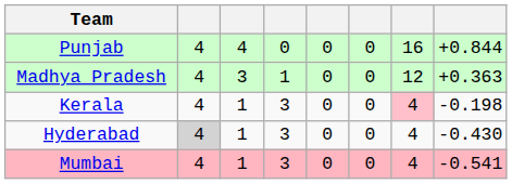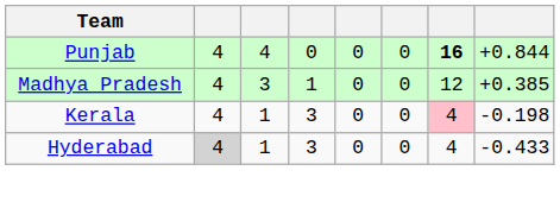 <table class="wikitable" style="text-align:center">
 <tr>
 <th style="width:120px">Team</th>
 <th style="width:25px"></th>
 <th style="width:25px"></th>
 <th style="width:25px"></th>
 <th style="width:25px"></th>
 <th style="width:25px"></th>
 <th style="width:25px"></th>
 <th style="width:40px;"></th>
 </tr>
 <tr style="background-color:#cfc">
 <td><a href='#'>Punjab</a></td>
 <td>4</td>
 <td>4</td>
 <td>0</td>
 <td>0</td>
 <td>0</td>
-<td>16</td>
+<td><strong>16</strong></td>
 <td>+0.844</td>
 </tr>
 <tr style="background-color:#cfc">
 <td><a href='#'>Madhya Pradesh</a></td>
 <td>4</td>
 <td>3</td>
 <td>1</td>
 <td>0</td>
 <td>0</td>
 <td>12</td>
-<td>+0.363</td>
+<td>+0.385</td>
 </tr>
 <tr>
 <td><a href='#'>Kerala</a></td>
 <td>4</td>
 <td>1</td>
 <td>3</td>
 <td>0</td>
 <td>0</td>
 <td style="background: pink;">4</td>
 <td>-0.198</td>
 </tr>
 <tr>
 <td><a href='#'>Hyderabad</a></td>
 <td style="background: lightgrey;">4</td>
 <td>1</td>
 <td>3</td>
 <td>0</td>
 <td>0</td>
 <td>4</td>
-<td>-0.430</td>
-</tr>
-<tr style="background-color:lightpink">
-<td><a href='#'>Mumbai</a></td>
-<td>4</td>
-<td>1</td>
-<td>3</td>
-<td>0</td>
-<td>0</td>
-<td>4</td>
-<td>-0.541</td>
+<td>-0.433</td>
 </tr>
 </table>
